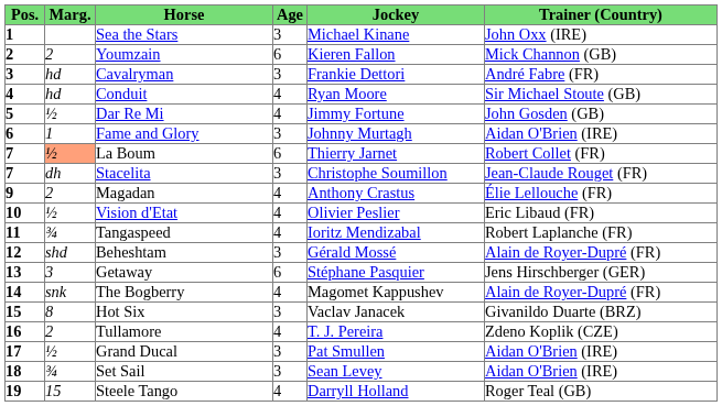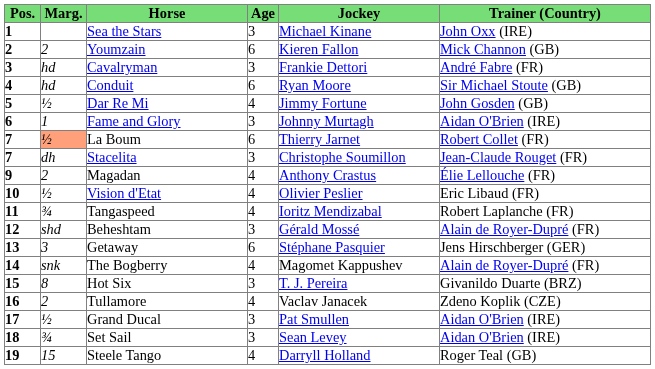 <table class = "sortable" | border="1" cellpadding="0" style="border-collapse: collapse; font-size:90%">
 <tr style="background:#7d7; text-align:center;">
 <th style="width:35px;"><strong>Pos.</strong></th>
 <th style="width:45px;"><strong>Marg.</strong></th>
 <th style="width:160px;"><strong>Horse</strong></th>
 <th style="width:30px;"><strong>Age</strong></th>
 <th style="width:160px;"><strong>Jockey</strong></th>
 <th style="width:210px;"><strong>Trainer (Country)</strong></th>
 </tr>
 <tr>
 <td><strong>1</strong></td>
 <td></td>
 <td><a href='#'>Sea the Stars</a></td>
 <td>3</td>
 <td><a href='#'>Michael Kinane</a></td>
 <td><a href='#'>John Oxx</a> (IRE)</td>
 </tr>
 <tr>
 <td><strong>2</strong></td>
 <td><em>2</em></td>
 <td><a href='#'>Youmzain</a></td>
 <td>6</td>
 <td><a href='#'>Kieren Fallon</a></td>
 <td><a href='#'>Mick Channon</a> (GB)</td>
 </tr>
 <tr>
 <td><strong>3</strong></td>
 <td><em>hd</em></td>
 <td><a href='#'>Cavalryman</a></td>
 <td>3</td>
 <td><a href='#'>Frankie Dettori</a></td>
 <td><a href='#'>André Fabre</a> (FR)</td>
 </tr>
 <tr>
 <td><strong>4</strong></td>
 <td><em>hd</em></td>
 <td><a href='#'>Conduit</a></td>
-<td>4</td>
+<td>6</td>
 <td><a href='#'>Ryan Moore</a></td>
 <td><a href='#'>Sir Michael Stoute</a> (GB)</td>
 </tr>
 <tr>
 <td><strong>5</strong></td>
 <td><em>½</em></td>
 <td><a href='#'>Dar Re Mi</a></td>
 <td>4</td>
 <td><a href='#'>Jimmy Fortune</a></td>
 <td><a href='#'>John Gosden</a> (GB)</td>
 </tr>
 <tr>
 <td><strong>6</strong></td>
 <td><em>1</em></td>
 <td><a href='#'>Fame and Glory</a></td>
 <td>3</td>
 <td><a href='#'>Johnny Murtagh</a></td>
 <td><a href='#'>Aidan O'Brien</a> (IRE)</td>
 </tr>
 <tr>
 <td><strong>7</strong></td>
 <td style="background: lightsalmon;"><em>½</em></td>
 <td>La Boum</td>
 <td>6</td>
 <td><a href='#'>Thierry Jarnet</a></td>
 <td><a href='#'>Robert Collet</a> (FR)</td>
 </tr>
 <tr>
 <td><strong>7</strong></td>
 <td><em>dh</em></td>
 <td><a href='#'>Stacelita</a></td>
 <td>3</td>
 <td><a href='#'>Christophe Soumillon</a></td>
 <td><a href='#'>Jean-Claude Rouget</a> (FR)</td>
 </tr>
 <tr>
 <td><strong>9</strong></td>
 <td><em>2</em></td>
 <td>Magadan</td>
 <td>4</td>
 <td><a href='#'>Anthony Crastus</a></td>
 <td><a href='#'>Élie Lellouche</a> (FR)</td>
 </tr>
 <tr>
 <td><strong>10</strong></td>
 <td><em>½</em></td>
 <td><a href='#'>Vision d'Etat</a></td>
 <td>4</td>
 <td><a href='#'>Olivier Peslier</a></td>
 <td>Eric Libaud (FR)</td>
 </tr>
 <tr>
 <td><strong>11</strong></td>
 <td><em>¾</em></td>
 <td>Tangaspeed</td>
 <td>4</td>
 <td><a href='#'>Ioritz Mendizabal</a></td>
 <td>Robert Laplanche (FR)</td>
 </tr>
 <tr>
 <td><strong>12</strong></td>
 <td><em>shd</em></td>
 <td>Beheshtam</td>
 <td>3</td>
 <td><a href='#'>Gérald Mossé</a></td>
 <td><a href='#'>Alain de Royer-Dupré</a> (FR)</td>
 </tr>
 <tr>
 <td><strong>13</strong></td>
 <td><em>3</em></td>
 <td>Getaway</td>
 <td>6</td>
 <td><a href='#'>Stéphane Pasquier</a></td>
 <td>Jens Hirschberger (GER)</td>
 </tr>
 <tr>
 <td><strong>14</strong></td>
 <td><em>snk</em></td>
 <td>The Bogberry</td>
 <td>4</td>
 <td>Magomet Kappushev</td>
 <td><a href='#'>Alain de Royer-Dupré</a> (FR)</td>
 </tr>
 <tr>
 <td><strong>15</strong></td>
 <td><em>8</em></td>
 <td>Hot Six</td>
 <td>3</td>
-<td>Vaclav Janacek</td>
+<td><a href='#'>T. J. Pereira</a></td>
 <td>Givanildo Duarte (BRZ)</td>
 </tr>
 <tr>
 <td><strong>16</strong></td>
 <td><em>2</em></td>
 <td>Tullamore</td>
 <td>4</td>
-<td><a href='#'>T. J. Pereira</a></td>
+<td>Vaclav Janacek</td>
 <td>Zdeno Koplik (CZE)</td>
 </tr>
 <tr>
 <td><strong>17</strong></td>
 <td><em>½</em></td>
 <td>Grand Ducal</td>
 <td>3</td>
 <td><a href='#'>Pat Smullen</a></td>
 <td><a href='#'>Aidan O'Brien</a> (IRE)</td>
 </tr>
 <tr>
 <td><strong>18</strong></td>
 <td><em>¾</em></td>
 <td>Set Sail</td>
 <td>3</td>
 <td><a href='#'>Sean Levey</a></td>
 <td><a href='#'>Aidan O'Brien</a> (IRE)</td>
 </tr>
 <tr>
 <td><strong>19</strong></td>
 <td><em>15</em></td>
 <td>Steele Tango</td>
 <td>4</td>
 <td><a href='#'>Darryll Holland</a></td>
 <td>Roger Teal (GB)</td>
 </tr>
 </table>
